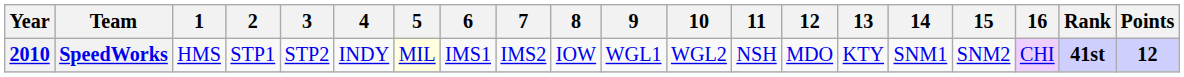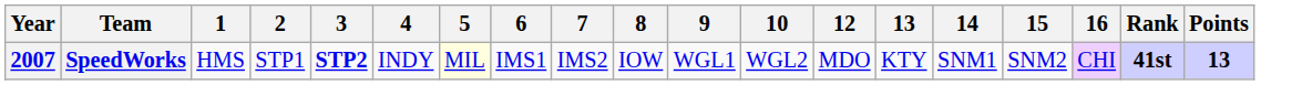 <table class="wikitable" style="text-align:center; font-size:90%">
 <tr>
 <th>Year</th>
 <th>Team</th>
 <th>1</th>
 <th>2</th>
 <th>3</th>
 <th>4</th>
 <th>5</th>
 <th>6</th>
 <th>7</th>
 <th>8</th>
 <th>9</th>
 <th>10</th>
-<th>11</th>
 <th>12</th>
 <th>13</th>
 <th>14</th>
 <th>15</th>
 <th>16</th>
 <th>Rank</th>
 <th>Points</th>
 </tr>
 <tr>
-<th><a href='#'>2010</a></th>
+<th><a href='#'>2007</a></th>
 <th><a href='#'>SpeedWorks</a></th>
 <td><a href='#'>HMS</a></td>
 <td><a href='#'>STP1</a></td>
-<td><a href='#'>STP2</a></td>
+<td><strong><a href='#'>STP2</a></strong></td>
 <td><a href='#'>INDY</a></td>
 <td style="background: lightyellow;"><a href='#'>MIL</a></td>
 <td><a href='#'>IMS1</a></td>
 <td><a href='#'>IMS2</a></td>
 <td><a href='#'>IOW</a></td>
 <td><a href='#'>WGL1</a></td>
 <td><a href='#'>WGL2</a></td>
-<td><a href='#'>NSH</a></td>
 <td><a href='#'>MDO</a></td>
 <td><a href='#'>KTY</a></td>
 <td><a href='#'>SNM1</a></td>
 <td><a href='#'>SNM2</a></td>
 <td style="background:#EFCFFF;"><a href='#'>CHI</a><br></td>
 <th style="background:#CFCFFF;">41st</th>
-<th style="background:#CFCFFF;">12</th>
+<th style="background:#CFCFFF;">13</th>
 </tr>
 </table>
